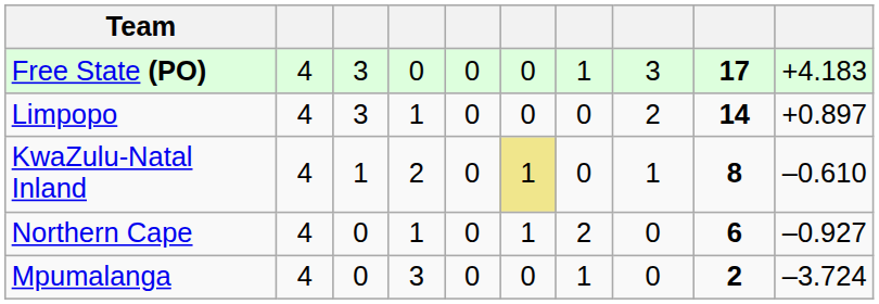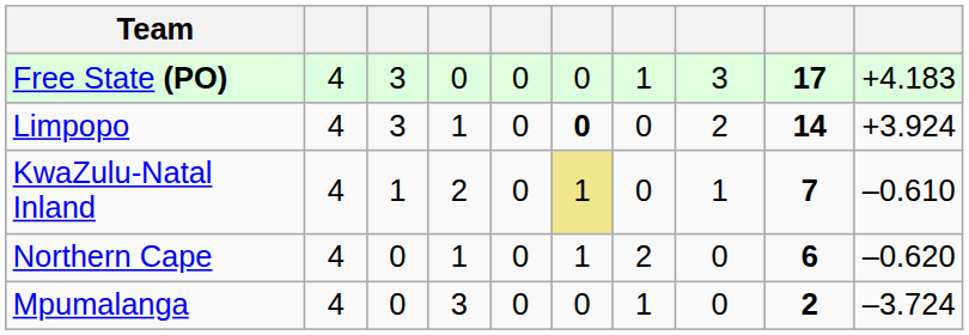 <table class="wikitable" style="text-align:center">
 <tr>
 <th width="150">Team</th>
 <th width="25"></th>
 <th width="25"></th>
 <th width="25"></th>
 <th width="25"></th>
 <th width="25"></th>
 <th width="25"></th>
 <th width="40"></th>
 <th width="40"></th>
 <th width="45"></th>
 </tr>
 <tr style="background:#dfd;">
 <td style="text-align:left"><a href='#'>Free State</a> <strong>(PO)</strong></td>
 <td>4</td>
 <td>3</td>
 <td>0</td>
 <td>0</td>
 <td>0</td>
 <td>1</td>
 <td>3</td>
 <td><strong>17</strong></td>
 <td>+4.183</td>
 </tr>
 <tr>
 <td style="text-align:left"><a href='#'>Limpopo</a></td>
 <td>4</td>
 <td>3</td>
 <td>1</td>
 <td>0</td>
-<td>0</td>
+<td><strong>0</strong></td>
 <td>0</td>
 <td>2</td>
 <td><strong>14</strong></td>
-<td>+0.897</td>
+<td>+3.924</td>
 </tr>
 <tr>
 <td style="text-align:left"><a href='#'>KwaZulu-Natal Inland</a></td>
 <td>4</td>
 <td>1</td>
 <td>2</td>
 <td>0</td>
 <td style="background: khaki;">1</td>
 <td>0</td>
 <td>1</td>
-<td><strong>8</strong></td>
+<td><strong>7</strong></td>
 <td>–0.610</td>
 </tr>
 <tr>
 <td style="text-align:left"><a href='#'>Northern Cape</a></td>
 <td>4</td>
 <td>0</td>
 <td>1</td>
 <td>0</td>
 <td>1</td>
 <td>2</td>
 <td>0</td>
 <td><strong>6</strong></td>
-<td>–0.927</td>
+<td>–0.620</td>
 </tr>
 <tr>
 <td style="text-align:left"><a href='#'>Mpumalanga</a></td>
 <td>4</td>
 <td>0</td>
 <td>3</td>
 <td>0</td>
 <td>0</td>
 <td>1</td>
 <td>0</td>
 <td><strong>2</strong></td>
 <td>–3.724</td>
 </tr>
 </table>
